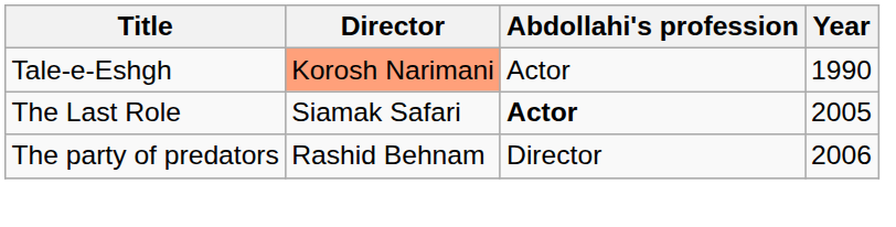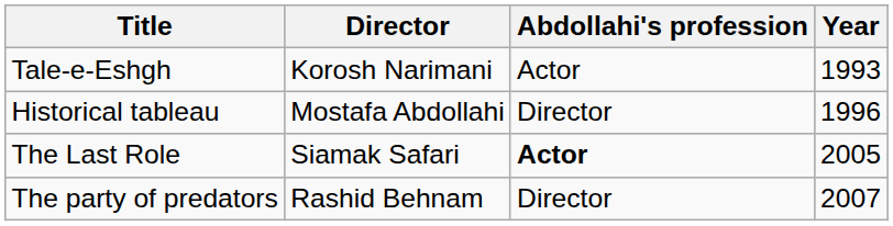 <table class="wikitable">
 <tr>
 <th>Title</th>
 <th>Director</th>
 <th>Abdollahi's profession</th>
 <th>Year</th>
 </tr>
 <tr>
 <td>Tale-e-Eshgh</td>
-<td style="background: lightsalmon;">Korosh Narimani</td>
+<td>Korosh Narimani</td>
 <td>Actor</td>
-<td>1990</td>
+<td>1993</td>
+</tr>
+<tr>
+<td>Historical tableau</td>
+<td>Mostafa Abdollahi</td>
+<td>Director</td>
+<td>1996</td>
 </tr>
 <tr>
 <td>The Last Role</td>
 <td>Siamak Safari</td>
 <td><strong>Actor</strong></td>
 <td>2005</td>
 </tr>
 <tr>
 <td>The party of predators</td>
 <td>Rashid Behnam</td>
 <td>Director</td>
-<td>2006</td>
+<td>2007</td>
 </tr>
 </table>
